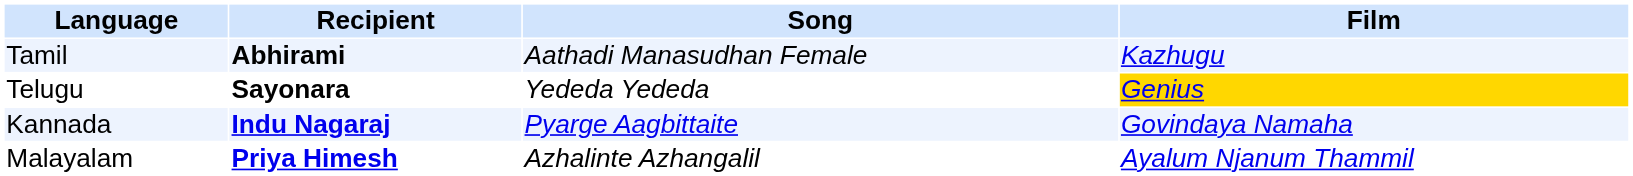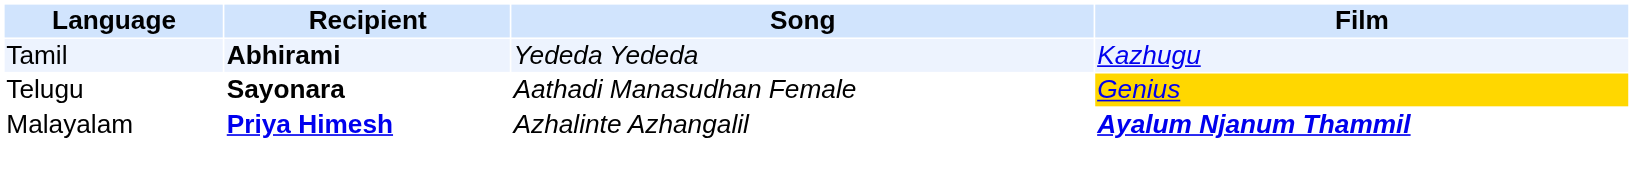 <table cellspacing="1" cellpadding="1" border="0" style="width:50%;">
 <tr style="background:#d1e4fd;">
 <th>Language</th>
 <th>Recipient</th>
 <th>Song</th>
 <th>Film</th>
 </tr>
 <tr style="background:#edf3fe;">
 <td>Tamil</td>
 <td><strong>Abhirami</strong></td>
-<td><em>Aathadi Manasudhan Female</em></td>
+<td><em>Yededa Yededa</em></td>
 <td><em><a href='#'>Kazhugu</a></em></td>
 </tr>
 <tr>
 <td>Telugu</td>
 <td><strong>Sayonara</strong></td>
-<td><em>Yededa Yededa</em></td>
+<td><em>Aathadi Manasudhan Female</em></td>
 <td style="background: gold;"><em><a href='#'>Genius</a></em></td>
-</tr>
-<tr style="background:#edf3fe;">
-<td>Kannada</td>
-<td><strong><a href='#'>Indu Nagaraj</a></strong></td>
-<td><em><a href='#'>Pyarge Aagbittaite</a></em></td>
-<td><em><a href='#'>Govindaya Namaha</a></em></td>
 </tr>
 <tr>
 <td>Malayalam</td>
 <td><strong><a href='#'>Priya Himesh</a></strong></td>
 <td><em>Azhalinte Azhangalil</em></td>
-<td><em><a href='#'>Ayalum Njanum Thammil</a></em></td>
+<td><strong><em><a href='#'>Ayalum Njanum Thammil</a></em></strong></td>
 </tr>
 </table>
